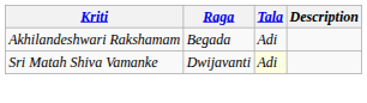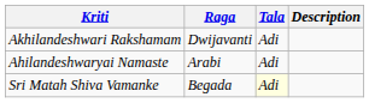 <table class="wikitable">
 <tr>
 <th><em><a href='#'>Kriti</a></em></th>
 <th><em><a href='#'>Raga</a></em></th>
 <th><em><a href='#'>Tala</a></em></th>
 <th><em>Description</em></th>
 </tr>
 <tr>
 <td><em>Akhilandeshwari Rakshamam</em></td>
-<td><em>Begada</em></td>
+<td><em>Dwijavanti</em></td>
+<td><em>Adi</em></td>
+<td></td>
+</tr>
+<tr>
+<td><em>Ahilandeshwaryai Namaste</em></td>
+<td><em>Arabi</em></td>
 <td><em>Adi</em></td>
 <td></td>
 </tr>
 <tr>
 <td><em>Sri Matah Shiva Vamanke</em></td>
-<td><em>Dwijavanti</em></td>
+<td><em>Begada</em></td>
 <td style="background: lightyellow;"><em>Adi</em></td>
 <td></td>
 </tr>
 </table>
